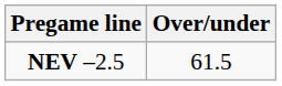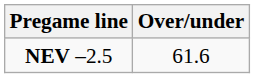 <table class="wikitable">
 <tr align="center">
 <th style=>Pregame line</th>
 <th style=>Over/under</th>
 </tr>
 <tr align="center">
 <td><strong>NEV</strong> –2.5</td>
-<td>61.5</td>
+<td>61.6</td>
 </tr>
 </table>
